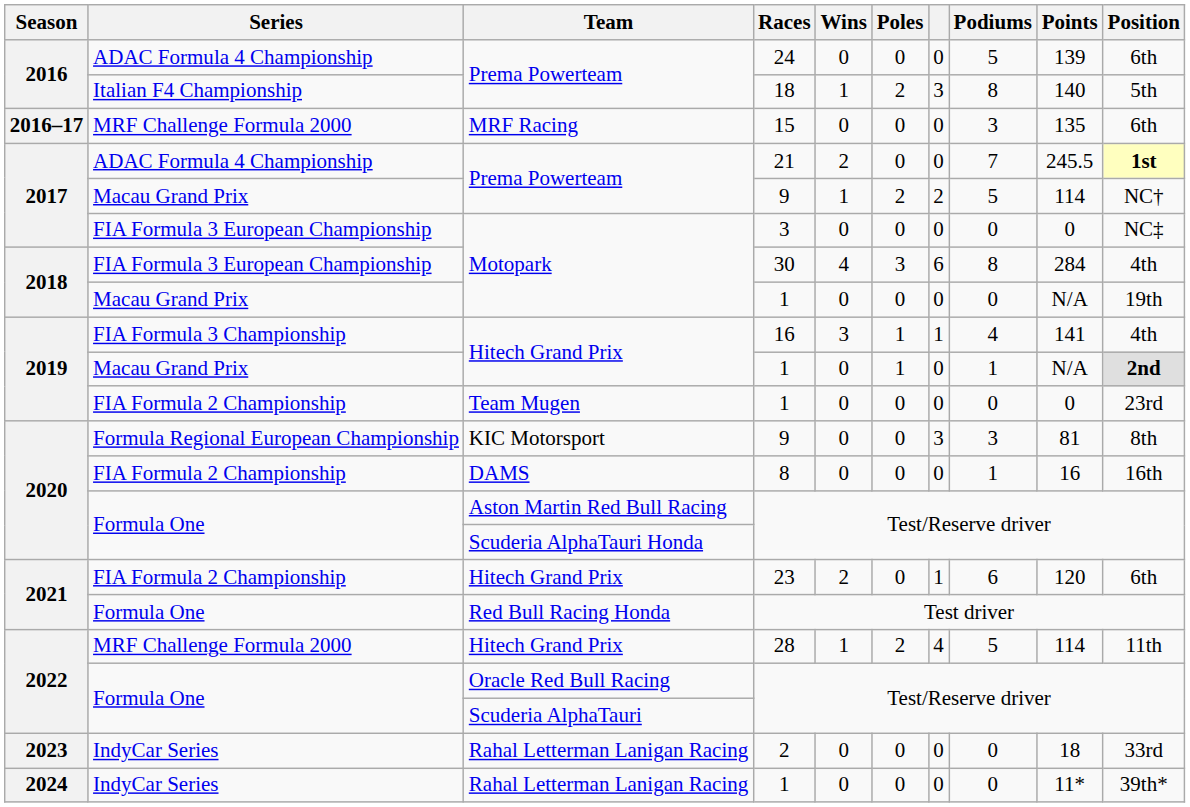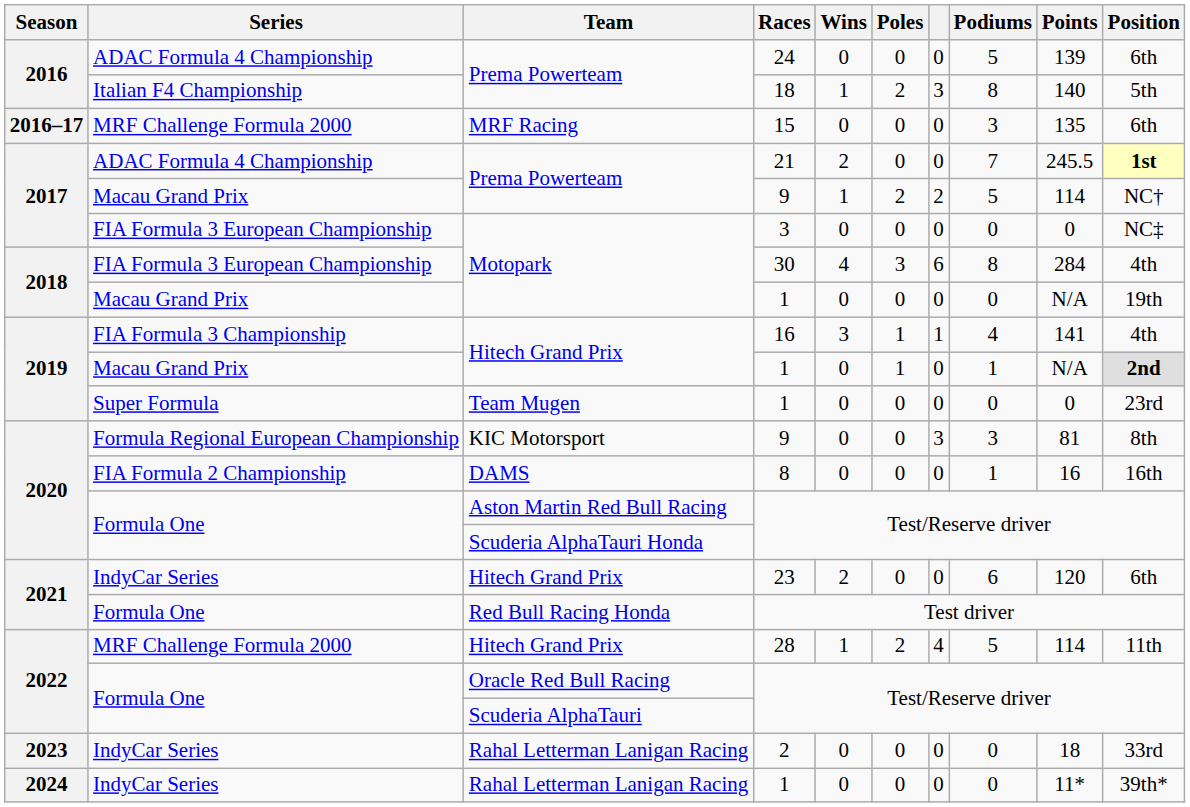 <table class="wikitable" style="font-size: 90%; text-align:center">
 <tr>
 <th>Season</th>
 <th>Series</th>
 <th>Team</th>
 <th>Races</th>
 <th>Wins</th>
 <th>Poles</th>
 <th></th>
 <th>Podiums</th>
 <th>Points</th>
 <th>Position</th>
 </tr>
 <tr>
 <th rowspan=2>2016</th>
 <td align=left><a href='#'>ADAC Formula 4 Championship</a></td>
 <td align=left rowspan=2><a href='#'>Prema Powerteam</a></td>
 <td>24</td>
 <td>0</td>
 <td>0</td>
 <td>0</td>
 <td>5</td>
 <td>139</td>
 <td>6th</td>
 </tr>
 <tr>
 <td align=left><a href='#'>Italian F4 Championship</a></td>
 <td>18</td>
 <td>1</td>
 <td>2</td>
 <td>3</td>
 <td>8</td>
 <td>140</td>
 <td>5th</td>
 </tr>
 <tr>
 <th nowrap>2016–17</th>
 <td align=left><a href='#'>MRF Challenge Formula 2000</a></td>
 <td align=left><a href='#'>MRF Racing</a></td>
 <td>15</td>
 <td>0</td>
 <td>0</td>
 <td>0</td>
 <td>3</td>
 <td>135</td>
 <td>6th</td>
 </tr>
 <tr>
 <th rowspan=3>2017</th>
 <td align=left><a href='#'>ADAC Formula 4 Championship</a></td>
 <td align=left rowspan=2><a href='#'>Prema Powerteam</a></td>
 <td>21</td>
 <td>2</td>
 <td>0</td>
 <td>0</td>
 <td>7</td>
 <td>245.5</td>
 <td style="background:#FFFFBF;"><strong>1st</strong></td>
 </tr>
 <tr>
 <td align=left><a href='#'>Macau Grand Prix</a></td>
 <td>9</td>
 <td>1</td>
 <td>2</td>
 <td>2</td>
 <td>5</td>
 <td>114</td>
 <td>NC†</td>
 </tr>
 <tr>
 <td align=left><a href='#'>FIA Formula 3 European Championship</a></td>
 <td align=left rowspan=3><a href='#'>Motopark</a></td>
 <td>3</td>
 <td>0</td>
 <td>0</td>
 <td>0</td>
 <td>0</td>
 <td>0</td>
 <td>NC‡</td>
 </tr>
 <tr>
 <th rowspan=2>2018</th>
 <td align=left><a href='#'>FIA Formula 3 European Championship</a></td>
 <td>30</td>
 <td>4</td>
 <td>3</td>
 <td>6</td>
 <td>8</td>
 <td>284</td>
 <td>4th</td>
 </tr>
 <tr>
 <td align=left><a href='#'>Macau Grand Prix</a></td>
 <td>1</td>
 <td>0</td>
 <td>0</td>
 <td>0</td>
 <td>0</td>
 <td>N/A</td>
 <td>19th</td>
 </tr>
 <tr>
 <th rowspan=3>2019</th>
 <td align=left><a href='#'>FIA Formula 3 Championship</a></td>
 <td rowspan=2 align=left><a href='#'>Hitech Grand Prix</a></td>
 <td>16</td>
 <td>3</td>
 <td>1</td>
 <td>1</td>
 <td>4</td>
 <td>141</td>
 <td>4th</td>
 </tr>
 <tr>
 <td align=left><a href='#'>Macau Grand Prix</a></td>
 <td>1</td>
 <td>0</td>
 <td>1</td>
 <td>0</td>
 <td>1</td>
 <td>N/A</td>
 <td style="background:#DFDFDF;"><strong>2nd</strong></td>
 </tr>
 <tr>
-<td align=left><a href='#'>FIA Formula 2 Championship</a></td>
+<td align=left><a href='#'>Super Formula</a></td>
 <td align=left><a href='#'>Team Mugen</a></td>
 <td>1</td>
 <td>0</td>
 <td>0</td>
 <td>0</td>
 <td>0</td>
 <td>0</td>
 <td>23rd</td>
 </tr>
 <tr>
 <th rowspan=4>2020</th>
 <td align=left nowrap><a href='#'>Formula Regional European Championship</a></td>
 <td align=left>KIC Motorsport</td>
 <td>9</td>
 <td>0</td>
 <td>0</td>
 <td>3</td>
 <td>3</td>
 <td>81</td>
 <td>8th</td>
 </tr>
 <tr>
 <td align=left><a href='#'>FIA Formula 2 Championship</a></td>
 <td align=left><a href='#'>DAMS</a></td>
 <td>8</td>
 <td>0</td>
 <td>0</td>
 <td>0</td>
 <td>1</td>
 <td>16</td>
 <td>16th</td>
 </tr>
 <tr>
 <td rowspan=2 align=left><a href='#'>Formula One</a></td>
 <td align=left><a href='#'>Aston Martin Red Bull Racing</a></td>
 <td colspan="7" rowspan="2">Test/Reserve driver</td>
 </tr>
 <tr>
 <td align=left><a href='#'>Scuderia AlphaTauri Honda</a></td>
 </tr>
 <tr>
 <th rowspan=2>2021</th>
-<td align=left><a href='#'>FIA Formula 2 Championship</a></td>
+<td align=left><a href='#'>IndyCar Series</a></td>
 <td align=left><a href='#'>Hitech Grand Prix</a></td>
 <td>23</td>
 <td>2</td>
 <td>0</td>
-<td>1</td>
+<td>0</td>
 <td>6</td>
 <td>120</td>
 <td>6th</td>
 </tr>
 <tr>
 <td align=left><a href='#'>Formula One</a></td>
 <td align=left><a href='#'>Red Bull Racing Honda</a></td>
 <td colspan="7">Test driver</td>
 </tr>
 <tr>
 <th rowspan=3>2022</th>
 <td align=left><a href='#'>MRF Challenge Formula 2000</a></td>
 <td align=left><a href='#'>Hitech Grand Prix</a></td>
 <td>28</td>
 <td>1</td>
 <td>2</td>
 <td>4</td>
 <td>5</td>
 <td>114</td>
 <td>11th</td>
 </tr>
 <tr>
 <td rowspan=2 align=left><a href='#'>Formula One</a></td>
 <td align=left><a href='#'>Oracle Red Bull Racing</a></td>
 <td rowspan=2 colspan="7">Test/Reserve driver</td>
 </tr>
 <tr>
 <td align=left><a href='#'>Scuderia AlphaTauri</a></td>
 </tr>
 <tr>
 <th>2023</th>
 <td align=left><a href='#'>IndyCar Series</a></td>
 <td align=left nowrap><a href='#'>Rahal Letterman Lanigan Racing</a></td>
 <td>2</td>
 <td>0</td>
 <td>0</td>
 <td>0</td>
 <td>0</td>
 <td>18</td>
 <td>33rd</td>
 </tr>
 <tr>
 <th>2024</th>
 <td align=left><a href='#'>IndyCar Series</a></td>
 <td align=left><a href='#'>Rahal Letterman Lanigan Racing</a></td>
 <td>1</td>
 <td>0</td>
 <td>0</td>
 <td>0</td>
 <td>0</td>
 <td>11*</td>
 <td>39th*</td>
 </tr>
 </table>
